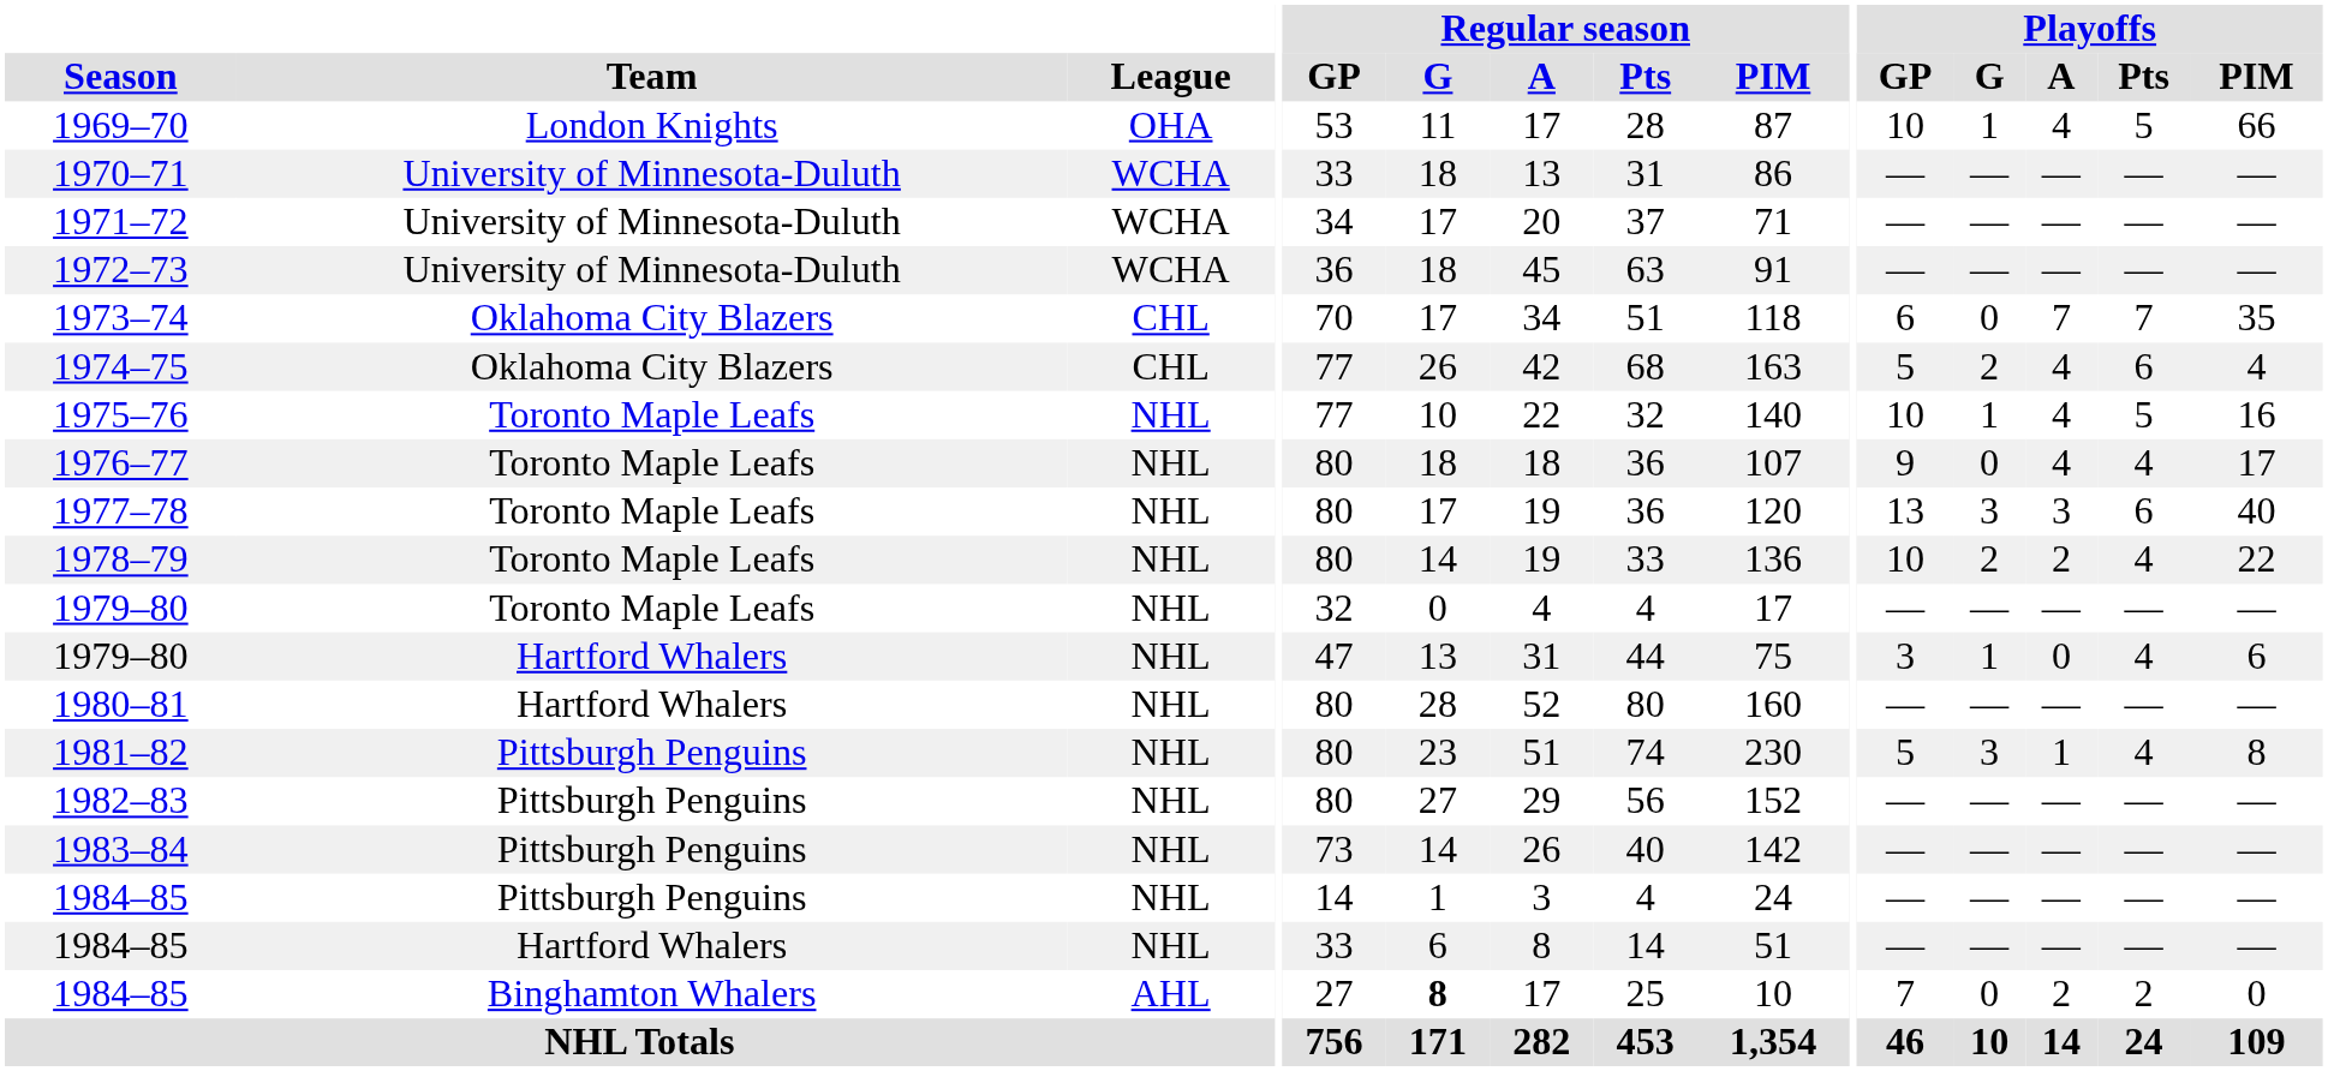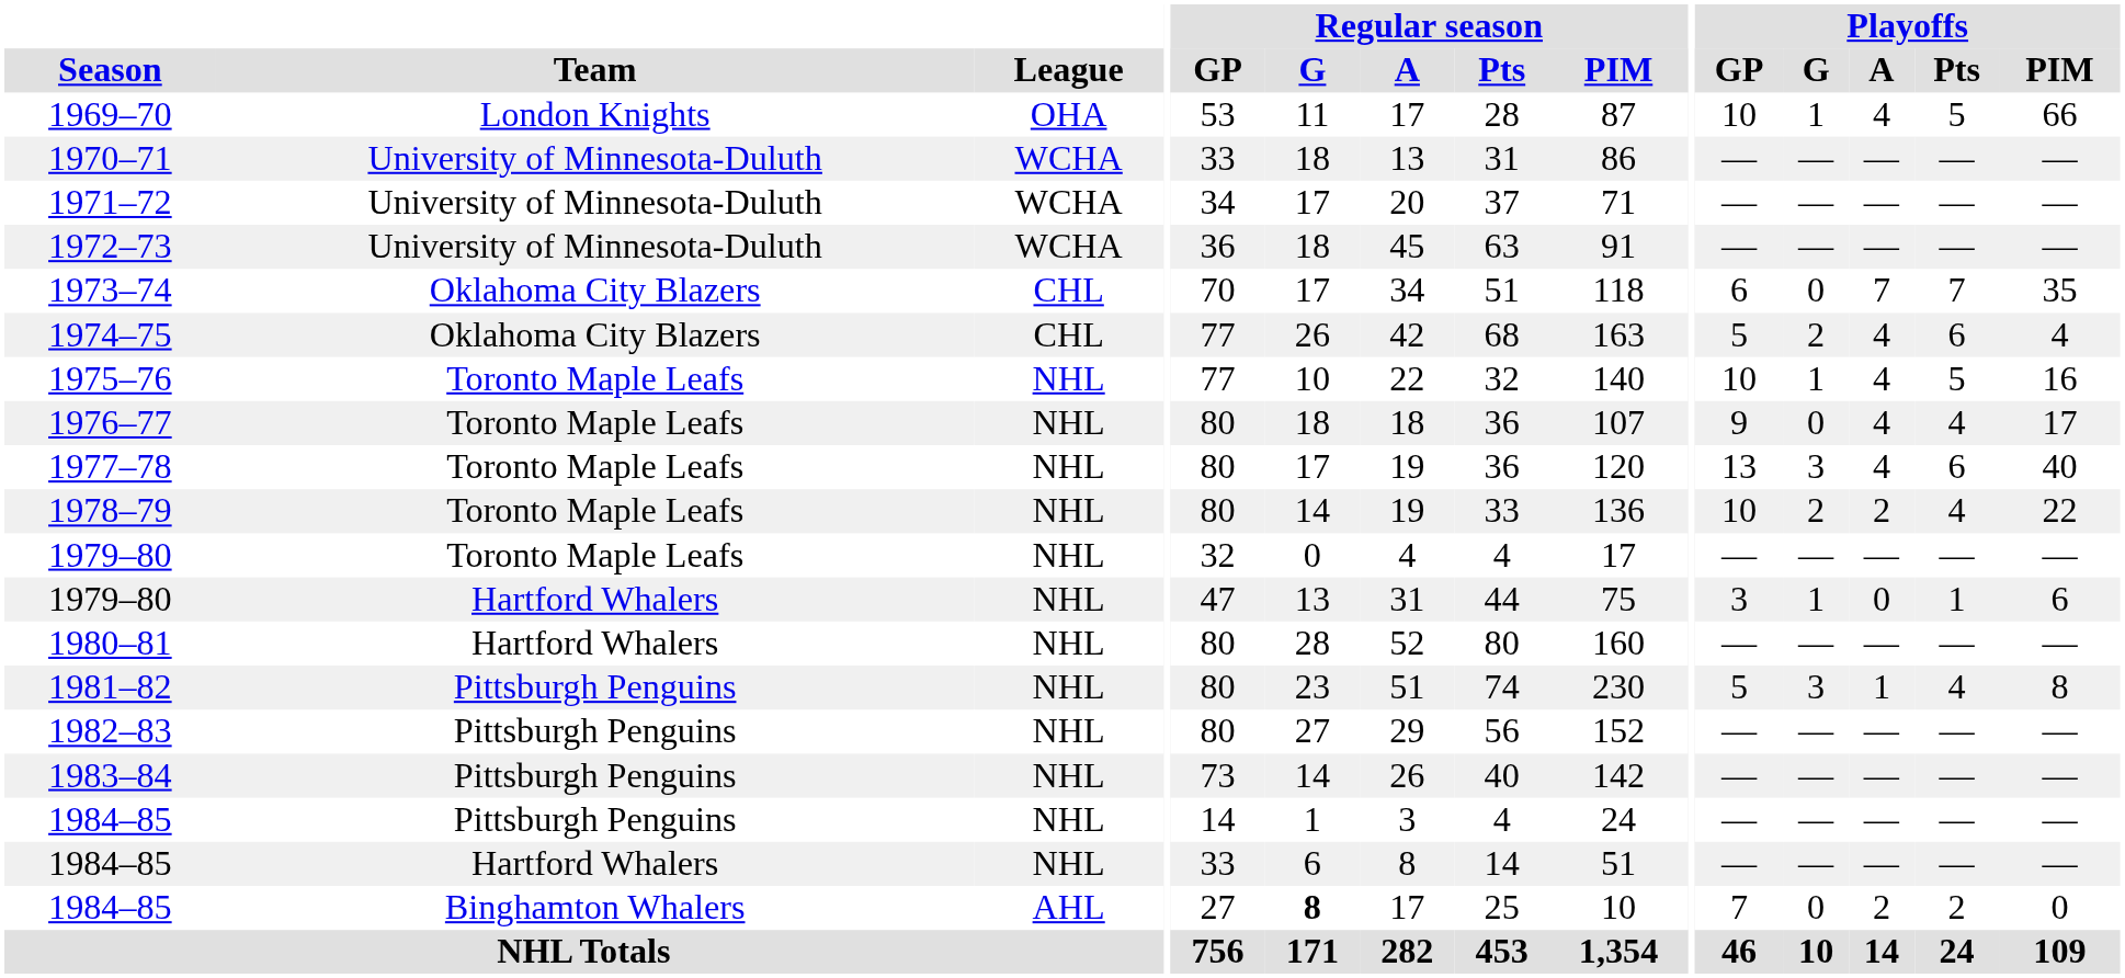 <table border="0" cellpadding="1" cellspacing="0" style="text-align:center; width:60em">
 <tr bgcolor="#e0e0e0">
 <th colspan="3" bgcolor="#ffffff"></th>
 <th rowspan="100" bgcolor="#ffffff"></th>
 <th colspan="5"><a href='#'>Regular season</a></th>
 <th rowspan="100" bgcolor="#ffffff"></th>
 <th colspan="5"><a href='#'>Playoffs</a></th>
 </tr>
 <tr bgcolor="#e0e0e0">
 <th><a href='#'>Season</a></th>
 <th>Team</th>
 <th>League</th>
 <th>GP</th>
 <th><a href='#'>G</a></th>
 <th><a href='#'>A</a></th>
 <th><a href='#'>Pts</a></th>
 <th><a href='#'>PIM</a></th>
 <th>GP</th>
 <th>G</th>
 <th>A</th>
 <th>Pts</th>
 <th>PIM</th>
 </tr>
 <tr>
 <td><a href='#'>1969–70</a></td>
 <td><a href='#'>London Knights</a></td>
 <td><a href='#'>OHA</a></td>
 <td>53</td>
 <td>11</td>
 <td>17</td>
 <td>28</td>
 <td>87</td>
 <td>10</td>
 <td>1</td>
 <td>4</td>
 <td>5</td>
 <td>66</td>
 </tr>
 <tr bgcolor="#f0f0f0">
 <td><a href='#'>1970–71</a></td>
 <td><a href='#'>University of Minnesota-Duluth</a></td>
 <td><a href='#'>WCHA</a></td>
 <td>33</td>
 <td>18</td>
 <td>13</td>
 <td>31</td>
 <td>86</td>
 <td>—</td>
 <td>—</td>
 <td>—</td>
 <td>—</td>
 <td>—</td>
 </tr>
 <tr>
 <td><a href='#'>1971–72</a></td>
 <td>University of Minnesota-Duluth</td>
 <td>WCHA</td>
 <td>34</td>
 <td>17</td>
 <td>20</td>
 <td>37</td>
 <td>71</td>
 <td>—</td>
 <td>—</td>
 <td>—</td>
 <td>—</td>
 <td>—</td>
 </tr>
 <tr bgcolor="#f0f0f0">
 <td><a href='#'>1972–73</a></td>
 <td>University of Minnesota-Duluth</td>
 <td>WCHA</td>
 <td>36</td>
 <td>18</td>
 <td>45</td>
 <td>63</td>
 <td>91</td>
 <td>—</td>
 <td>—</td>
 <td>—</td>
 <td>—</td>
 <td>—</td>
 </tr>
 <tr>
 <td><a href='#'>1973–74</a></td>
 <td><a href='#'>Oklahoma City Blazers</a></td>
 <td><a href='#'>CHL</a></td>
 <td>70</td>
 <td>17</td>
 <td>34</td>
 <td>51</td>
 <td>118</td>
 <td>6</td>
 <td>0</td>
 <td>7</td>
 <td>7</td>
 <td>35</td>
 </tr>
 <tr bgcolor="#f0f0f0">
 <td><a href='#'>1974–75</a></td>
 <td>Oklahoma City Blazers</td>
 <td>CHL</td>
 <td>77</td>
 <td>26</td>
 <td>42</td>
 <td>68</td>
 <td>163</td>
 <td>5</td>
 <td>2</td>
 <td>4</td>
 <td>6</td>
 <td>4</td>
 </tr>
 <tr>
 <td><a href='#'>1975–76</a></td>
 <td><a href='#'>Toronto Maple Leafs</a></td>
 <td><a href='#'>NHL</a></td>
 <td>77</td>
 <td>10</td>
 <td>22</td>
 <td>32</td>
 <td>140</td>
 <td>10</td>
 <td>1</td>
 <td>4</td>
 <td>5</td>
 <td>16</td>
 </tr>
 <tr bgcolor="#f0f0f0">
 <td><a href='#'>1976–77</a></td>
 <td>Toronto Maple Leafs</td>
 <td>NHL</td>
 <td>80</td>
 <td>18</td>
 <td>18</td>
 <td>36</td>
 <td>107</td>
 <td>9</td>
 <td>0</td>
 <td>4</td>
 <td>4</td>
 <td>17</td>
 </tr>
 <tr>
 <td><a href='#'>1977–78</a></td>
 <td>Toronto Maple Leafs</td>
 <td>NHL</td>
 <td>80</td>
 <td>17</td>
 <td>19</td>
 <td>36</td>
 <td>120</td>
 <td>13</td>
 <td>3</td>
-<td>3</td>
+<td>4</td>
 <td>6</td>
 <td>40</td>
 </tr>
 <tr bgcolor="#f0f0f0">
 <td><a href='#'>1978–79</a></td>
 <td>Toronto Maple Leafs</td>
 <td>NHL</td>
 <td>80</td>
 <td>14</td>
 <td>19</td>
 <td>33</td>
 <td>136</td>
 <td>10</td>
 <td>2</td>
 <td>2</td>
 <td>4</td>
 <td>22</td>
 </tr>
 <tr>
 <td><a href='#'>1979–80</a></td>
 <td>Toronto Maple Leafs</td>
 <td>NHL</td>
 <td>32</td>
 <td>0</td>
 <td>4</td>
 <td>4</td>
 <td>17</td>
 <td>—</td>
 <td>—</td>
 <td>—</td>
 <td>—</td>
 <td>—</td>
 </tr>
 <tr bgcolor="#f0f0f0">
 <td>1979–80</td>
 <td><a href='#'>Hartford Whalers</a></td>
 <td>NHL</td>
 <td>47</td>
 <td>13</td>
 <td>31</td>
 <td>44</td>
 <td>75</td>
 <td>3</td>
 <td>1</td>
 <td>0</td>
-<td>4</td>
+<td>1</td>
 <td>6</td>
 </tr>
 <tr>
 <td><a href='#'>1980–81</a></td>
 <td>Hartford Whalers</td>
 <td>NHL</td>
 <td>80</td>
 <td>28</td>
 <td>52</td>
 <td>80</td>
 <td>160</td>
 <td>—</td>
 <td>—</td>
 <td>—</td>
 <td>—</td>
 <td>—</td>
 </tr>
 <tr bgcolor="#f0f0f0">
 <td><a href='#'>1981–82</a></td>
 <td><a href='#'>Pittsburgh Penguins</a></td>
 <td>NHL</td>
 <td>80</td>
 <td>23</td>
 <td>51</td>
 <td>74</td>
 <td>230</td>
 <td>5</td>
 <td>3</td>
 <td>1</td>
 <td>4</td>
 <td>8</td>
 </tr>
 <tr>
 <td><a href='#'>1982–83</a></td>
 <td>Pittsburgh Penguins</td>
 <td>NHL</td>
 <td>80</td>
 <td>27</td>
 <td>29</td>
 <td>56</td>
 <td>152</td>
 <td>—</td>
 <td>—</td>
 <td>—</td>
 <td>—</td>
 <td>—</td>
 </tr>
 <tr bgcolor="#f0f0f0">
 <td><a href='#'>1983–84</a></td>
 <td>Pittsburgh Penguins</td>
 <td>NHL</td>
 <td>73</td>
 <td>14</td>
 <td>26</td>
 <td>40</td>
 <td>142</td>
 <td>—</td>
 <td>—</td>
 <td>—</td>
 <td>—</td>
 <td>—</td>
 </tr>
 <tr>
 <td><a href='#'>1984–85</a></td>
 <td>Pittsburgh Penguins</td>
 <td>NHL</td>
 <td>14</td>
 <td>1</td>
 <td>3</td>
 <td>4</td>
 <td>24</td>
 <td>—</td>
 <td>—</td>
 <td>—</td>
 <td>—</td>
 <td>—</td>
 </tr>
 <tr bgcolor="#f0f0f0">
 <td>1984–85</td>
 <td>Hartford Whalers</td>
 <td>NHL</td>
 <td>33</td>
 <td>6</td>
 <td>8</td>
 <td>14</td>
 <td>51</td>
 <td>—</td>
 <td>—</td>
 <td>—</td>
 <td>—</td>
 <td>—</td>
 </tr>
 <tr>
 <td><a href='#'>1984–85</a></td>
 <td><a href='#'>Binghamton Whalers</a></td>
 <td><a href='#'>AHL</a></td>
 <td>27</td>
 <td><strong>8</strong></td>
 <td>17</td>
 <td>25</td>
 <td>10</td>
 <td>7</td>
 <td>0</td>
 <td>2</td>
 <td>2</td>
 <td>0</td>
 </tr>
 <tr bgcolor="#e0e0e0">
 <th colspan="3">NHL Totals</th>
 <th>756</th>
 <th>171</th>
 <th>282</th>
 <th>453</th>
 <th>1,354</th>
 <th>46</th>
 <th>10</th>
 <th>14</th>
 <th>24</th>
 <th>109</th>
 </tr>
 </table>
